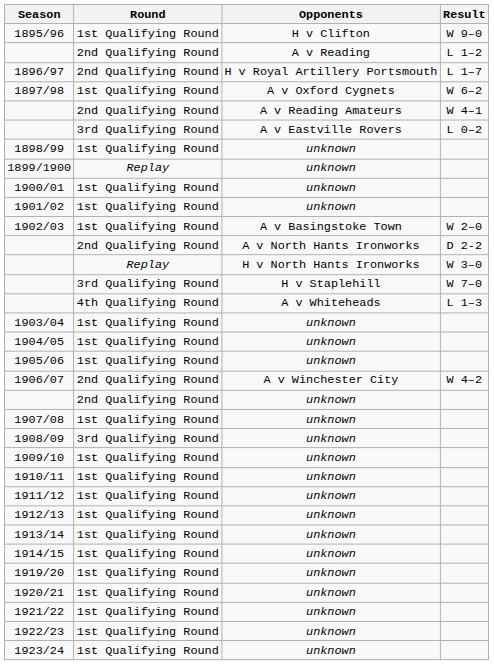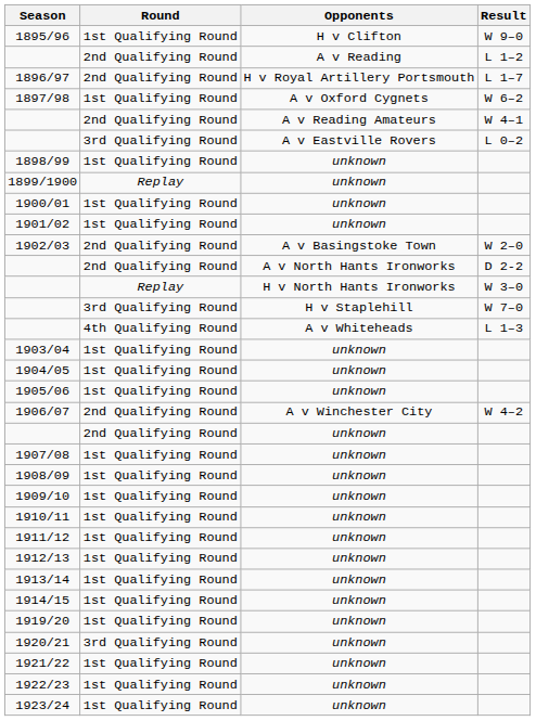 <table class="wikitable collapsible collapsed" style=text-align:center>
 <tr>
 <th>Season</th>
 <th>Round</th>
 <th>Opponents</th>
 <th>Result</th>
 </tr>
 <tr>
 <td>1895/96</td>
 <td>1st Qualifying Round</td>
 <td>H v Clifton</td>
 <td>W 9–0</td>
 </tr>
 <tr>
 <td></td>
 <td>2nd Qualifying Round</td>
 <td>A v Reading</td>
 <td>L 1–2</td>
 </tr>
 <tr>
 <td>1896/97</td>
 <td>2nd Qualifying Round</td>
 <td>H v Royal Artillery Portsmouth</td>
 <td>L 1–7</td>
 </tr>
 <tr>
 <td>1897/98</td>
 <td>1st Qualifying Round</td>
 <td>A v Oxford Cygnets</td>
 <td>W 6–2</td>
 </tr>
 <tr>
 <td></td>
 <td>2nd Qualifying Round</td>
 <td>A v Reading Amateurs</td>
 <td>W 4–1</td>
 </tr>
 <tr>
 <td></td>
 <td>3rd Qualifying Round</td>
 <td>A v Eastville Rovers</td>
 <td>L 0–2</td>
 </tr>
 <tr>
 <td>1898/99</td>
 <td>1st Qualifying Round</td>
 <td><em>unknown</em></td>
 <td></td>
 </tr>
 <tr>
 <td>1899/1900</td>
 <td><em>Replay</em></td>
 <td><em>unknown</em></td>
 <td></td>
 </tr>
 <tr>
 <td>1900/01</td>
 <td>1st Qualifying Round</td>
 <td><em>unknown</em></td>
 <td></td>
 </tr>
 <tr>
 <td>1901/02</td>
 <td>1st Qualifying Round</td>
 <td><em>unknown</em></td>
 <td></td>
 </tr>
 <tr>
 <td>1902/03</td>
-<td>1st Qualifying Round</td>
+<td>2nd Qualifying Round</td>
 <td>A v Basingstoke Town</td>
 <td>W 2–0</td>
 </tr>
 <tr>
 <td></td>
 <td>2nd Qualifying Round</td>
 <td>A v North Hants Ironworks</td>
 <td>D 2-2</td>
 </tr>
 <tr>
 <td></td>
 <td><em>Replay</em></td>
 <td>H v North Hants Ironworks</td>
 <td>W 3–0</td>
 </tr>
 <tr>
 <td></td>
 <td>3rd Qualifying Round</td>
 <td>H v Staplehill</td>
 <td>W 7–0</td>
 </tr>
 <tr>
 <td></td>
 <td>4th Qualifying Round</td>
 <td>A v Whiteheads</td>
 <td>L 1–3</td>
 </tr>
 <tr>
 <td>1903/04</td>
 <td>1st Qualifying Round</td>
 <td><em>unknown</em></td>
 <td></td>
 </tr>
 <tr>
 <td>1904/05</td>
 <td>1st Qualifying Round</td>
 <td><em>unknown</em></td>
 <td></td>
 </tr>
 <tr>
 <td>1905/06</td>
 <td>1st Qualifying Round</td>
 <td><em>unknown</em></td>
 <td></td>
 </tr>
 <tr>
 <td>1906/07</td>
 <td>2nd Qualifying Round</td>
 <td>A v Winchester City</td>
 <td>W 4–2</td>
 </tr>
 <tr>
 <td></td>
 <td>2nd Qualifying Round</td>
 <td><em>unknown</em></td>
 <td></td>
 </tr>
 <tr>
 <td>1907/08</td>
 <td>1st Qualifying Round</td>
 <td><em>unknown</em></td>
 <td></td>
 </tr>
 <tr>
 <td>1908/09</td>
-<td>3rd Qualifying Round</td>
+<td>1st Qualifying Round</td>
 <td><em>unknown</em></td>
 <td></td>
 </tr>
 <tr>
 <td>1909/10</td>
 <td>1st Qualifying Round</td>
 <td><em>unknown</em></td>
 <td></td>
 </tr>
 <tr>
 <td>1910/11</td>
 <td>1st Qualifying Round</td>
 <td><em>unknown</em></td>
 <td></td>
 </tr>
 <tr>
 <td>1911/12</td>
 <td>1st Qualifying Round</td>
 <td><em>unknown</em></td>
 <td></td>
 </tr>
 <tr>
 <td>1912/13</td>
 <td>1st Qualifying Round</td>
 <td><em>unknown</em></td>
 <td></td>
 </tr>
 <tr>
 <td>1913/14</td>
 <td>1st Qualifying Round</td>
 <td><em>unknown</em></td>
 <td></td>
 </tr>
 <tr>
 <td>1914/15</td>
 <td>1st Qualifying Round</td>
 <td><em>unknown</em></td>
 <td></td>
 </tr>
 <tr>
 <td>1919/20</td>
 <td>1st Qualifying Round</td>
 <td><em>unknown</em></td>
 <td></td>
 </tr>
 <tr>
 <td>1920/21</td>
-<td>1st Qualifying Round</td>
+<td>3rd Qualifying Round</td>
 <td><em>unknown</em></td>
 <td></td>
 </tr>
 <tr>
 <td>1921/22</td>
 <td>1st Qualifying Round</td>
 <td><em>unknown</em></td>
 <td></td>
 </tr>
 <tr>
 <td>1922/23</td>
 <td>1st Qualifying Round</td>
 <td><em>unknown</em></td>
 <td></td>
 </tr>
 <tr>
 <td>1923/24</td>
 <td>1st Qualifying Round</td>
 <td><em>unknown</em></td>
 <td></td>
 </tr>
 </table>
